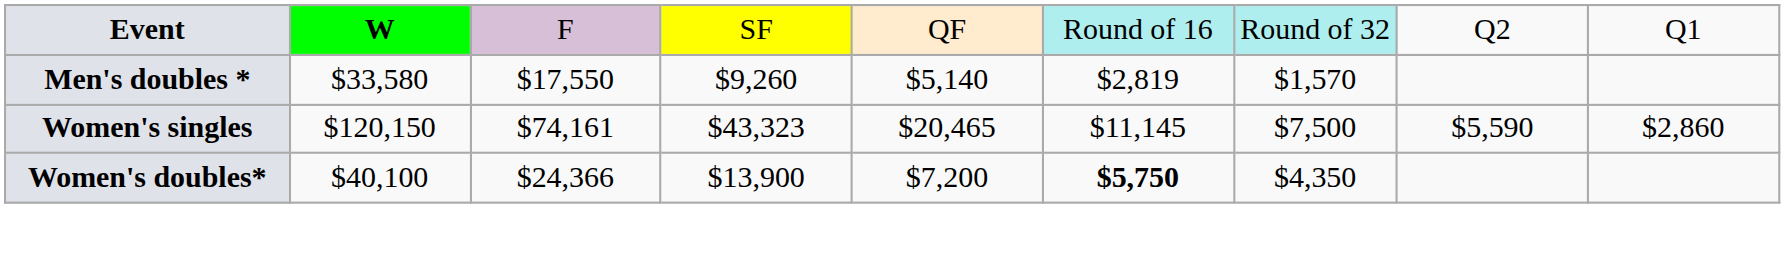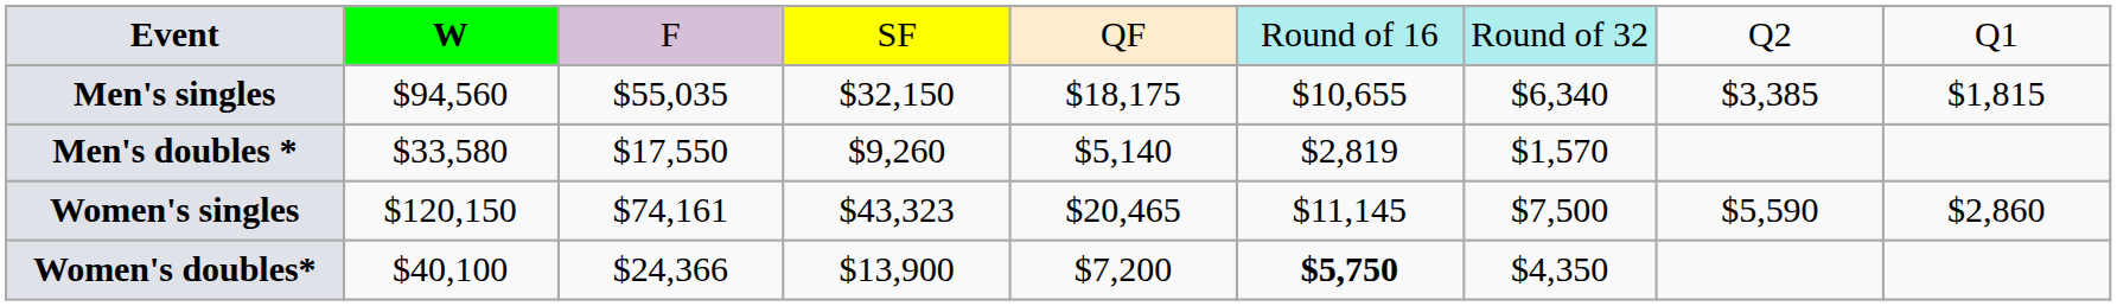 <table class=wikitable style=font-size:90%;text-align:center>
 <tr>
 <td style="width:130px; background:#dfe2e9;"><strong>Event</strong></td>
 <td style="width:80px; background:lime;"><strong>W</strong></td>
 <td style="width:85px; background:thistle;">F</td>
 <td style="width:85px; background:#ff0;">SF</td>
 <td style="width:85px; background:#ffebcd;">QF</td>
 <td style="width:85px; background:#afeeee;">Round of 16</td>
 <td style="background:#afeeee;">Round of 32</td>
 <td width=85>Q2</td>
 <td width=85>Q1</td>
+</tr>
+<tr>
+<td style="background:#dfe2e9;"><strong>Men's singles</strong></td>
+<td>$94,560</td>
+<td>$55,035</td>
+<td>$32,150</td>
+<td>$18,175</td>
+<td>$10,655</td>
+<td>$6,340</td>
+<td>$3,385</td>
+<td>$1,815</td>
 </tr>
 <tr>
 <td style="background:#dfe2e9;"><strong>Men's doubles *</strong></td>
 <td>$33,580</td>
 <td>$17,550</td>
 <td>$9,260</td>
 <td>$5,140</td>
 <td>$2,819</td>
 <td>$1,570</td>
 <td></td>
 <td></td>
 </tr>
 <tr>
 <td style="background:#dfe2e9;"><strong>Women's singles</strong></td>
 <td>$120,150</td>
 <td>$74,161</td>
 <td>$43,323</td>
 <td>$20,465</td>
 <td>$11,145</td>
 <td>$7,500</td>
 <td>$5,590</td>
 <td>$2,860</td>
 </tr>
 <tr>
 <td style="background:#dfe2e9;"><strong>Women's doubles*</strong></td>
 <td>$40,100</td>
 <td>$24,366</td>
 <td>$13,900</td>
 <td>$7,200</td>
 <td><strong>$5,750</strong></td>
 <td>$4,350</td>
 <td></td>
 <td></td>
 </tr>
 </table>
